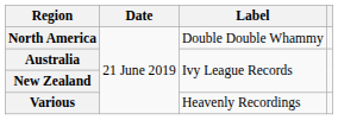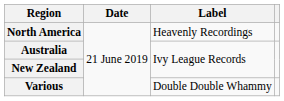 <table class="wikitable plainrowheaders">
 <tr>
 <th scope="col">Region</th>
 <th scope="col">Date</th>
 <th scope="col">Label</th>
 <th scope="col"></th>
 </tr>
 <tr>
 <th scope="row">North America</th>
 <td rowspan="4">21 June 2019</td>
-<td>Double Double Whammy</td>
+<td>Heavenly Recordings</td>
 <td></td>
 </tr>
 <tr>
 <th scope="row">Australia</th>
 <td rowspan="2">Ivy League Records</td>
 <td rowspan="2"></td>
 </tr>
 <tr>
 <th scope="row">New Zealand</th>
 </tr>
 <tr>
 <th scope="row">Various</th>
-<td>Heavenly Recordings</td>
+<td>Double Double Whammy</td>
 <td></td>
 </tr>
 </table>
